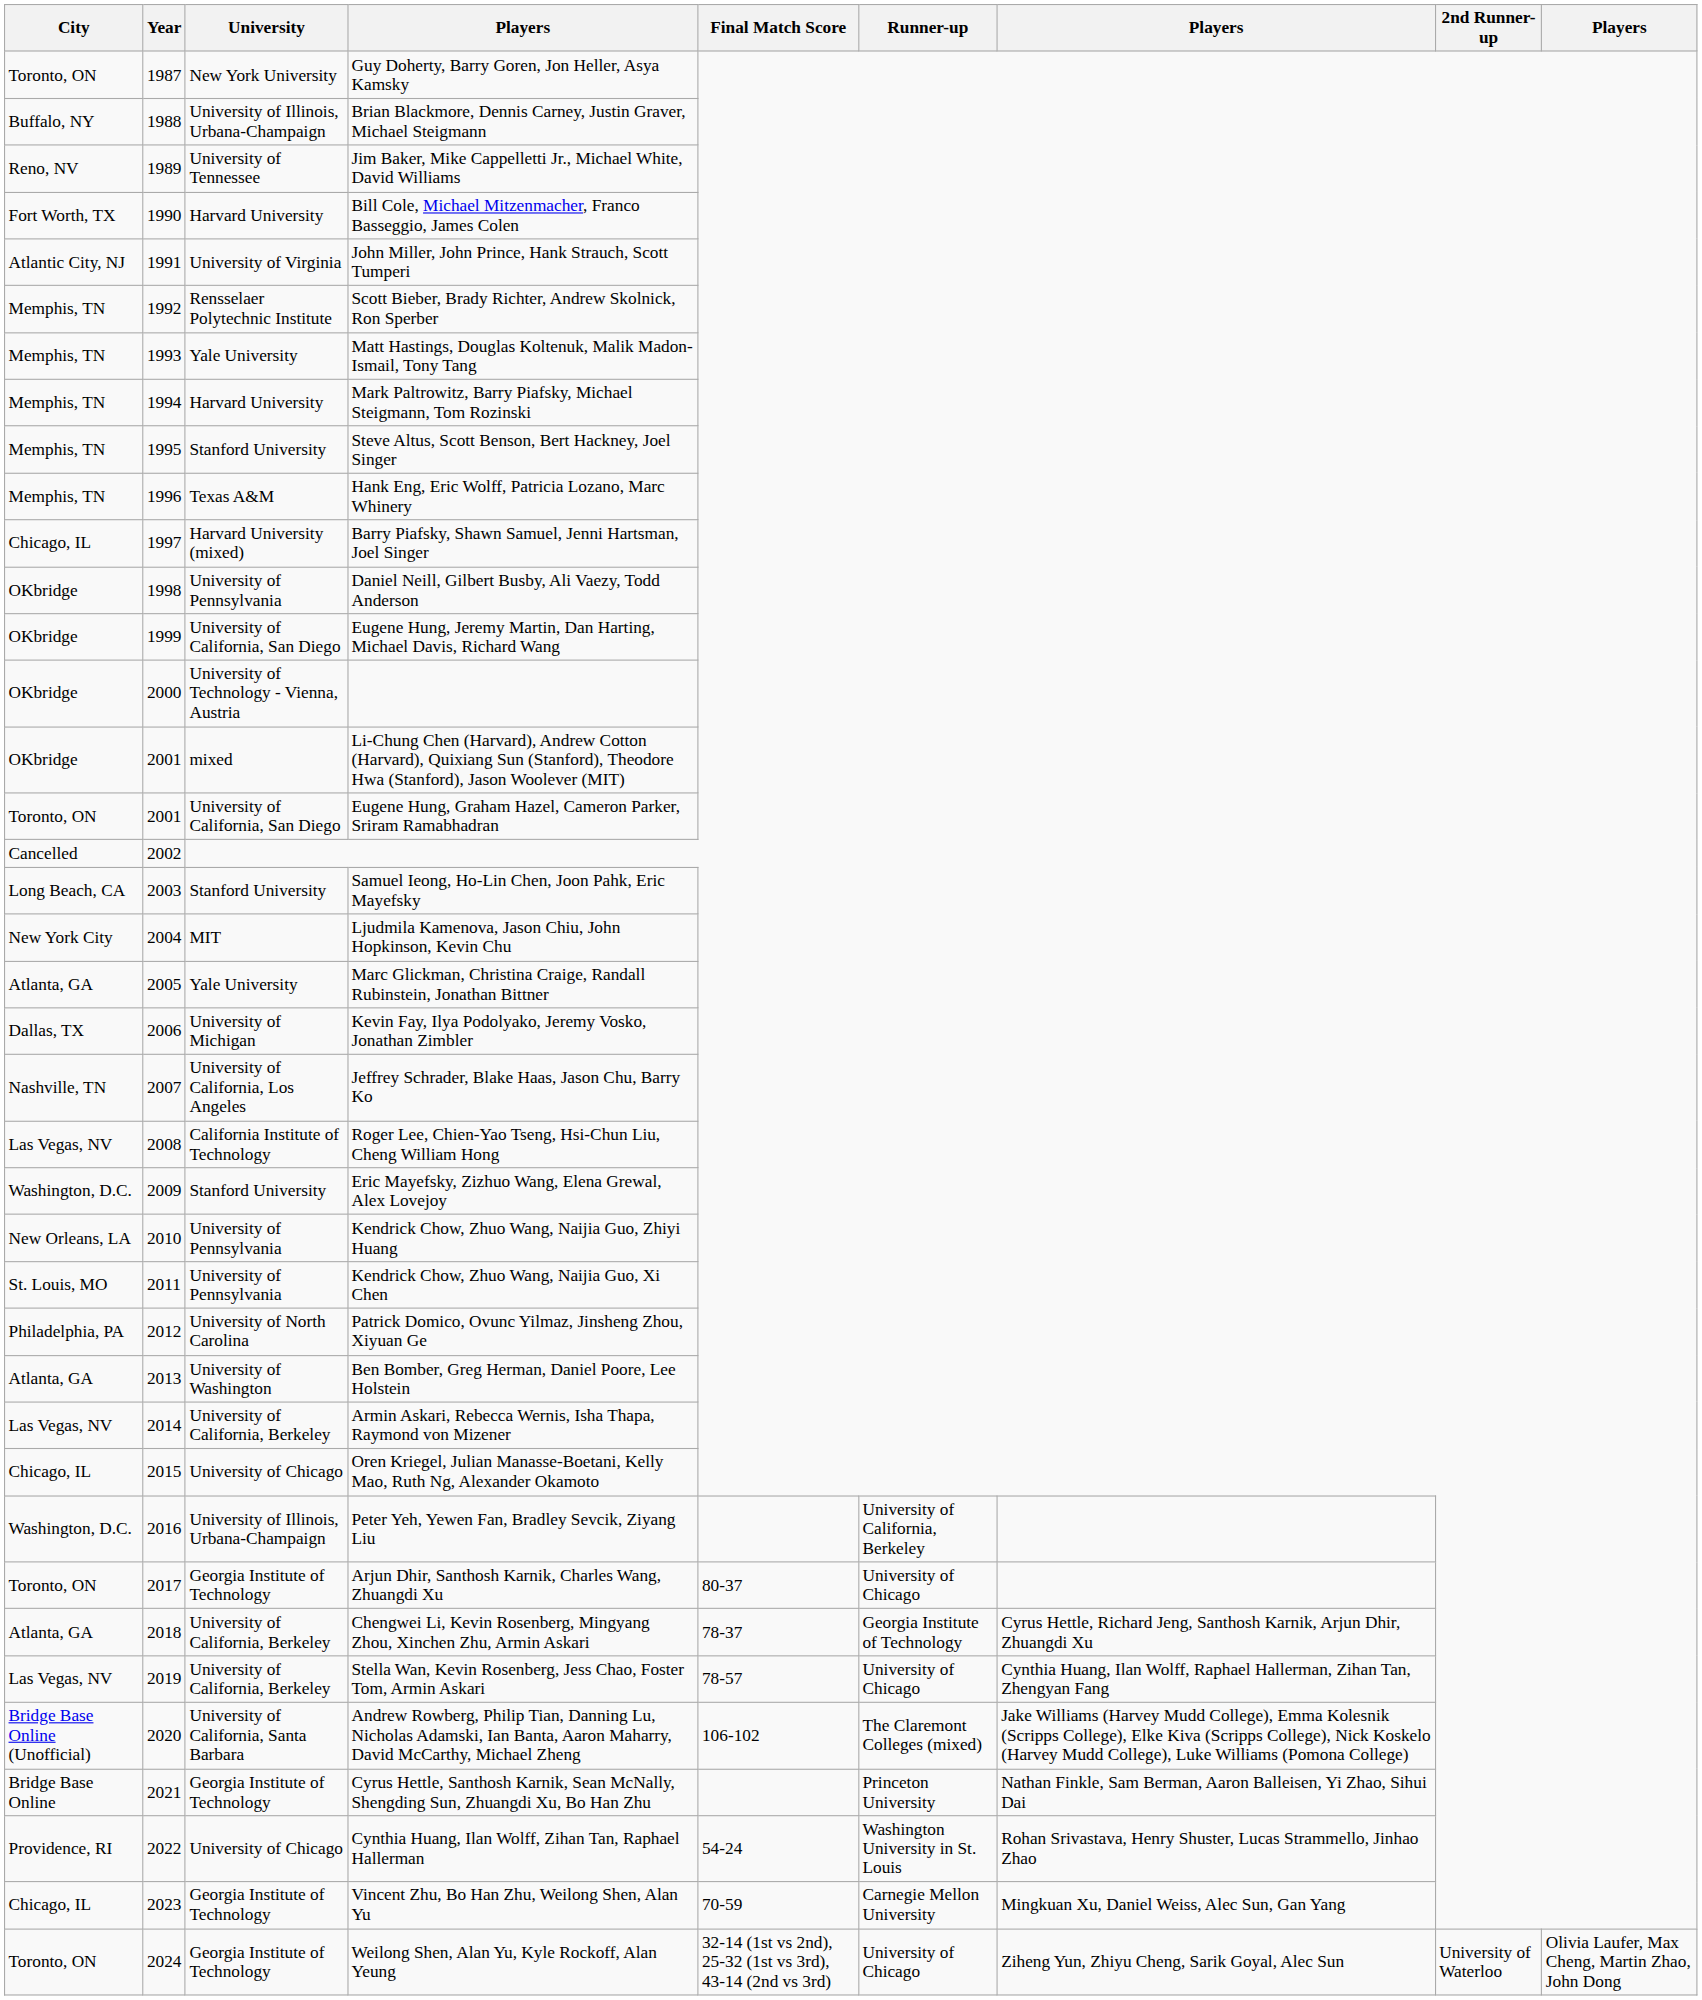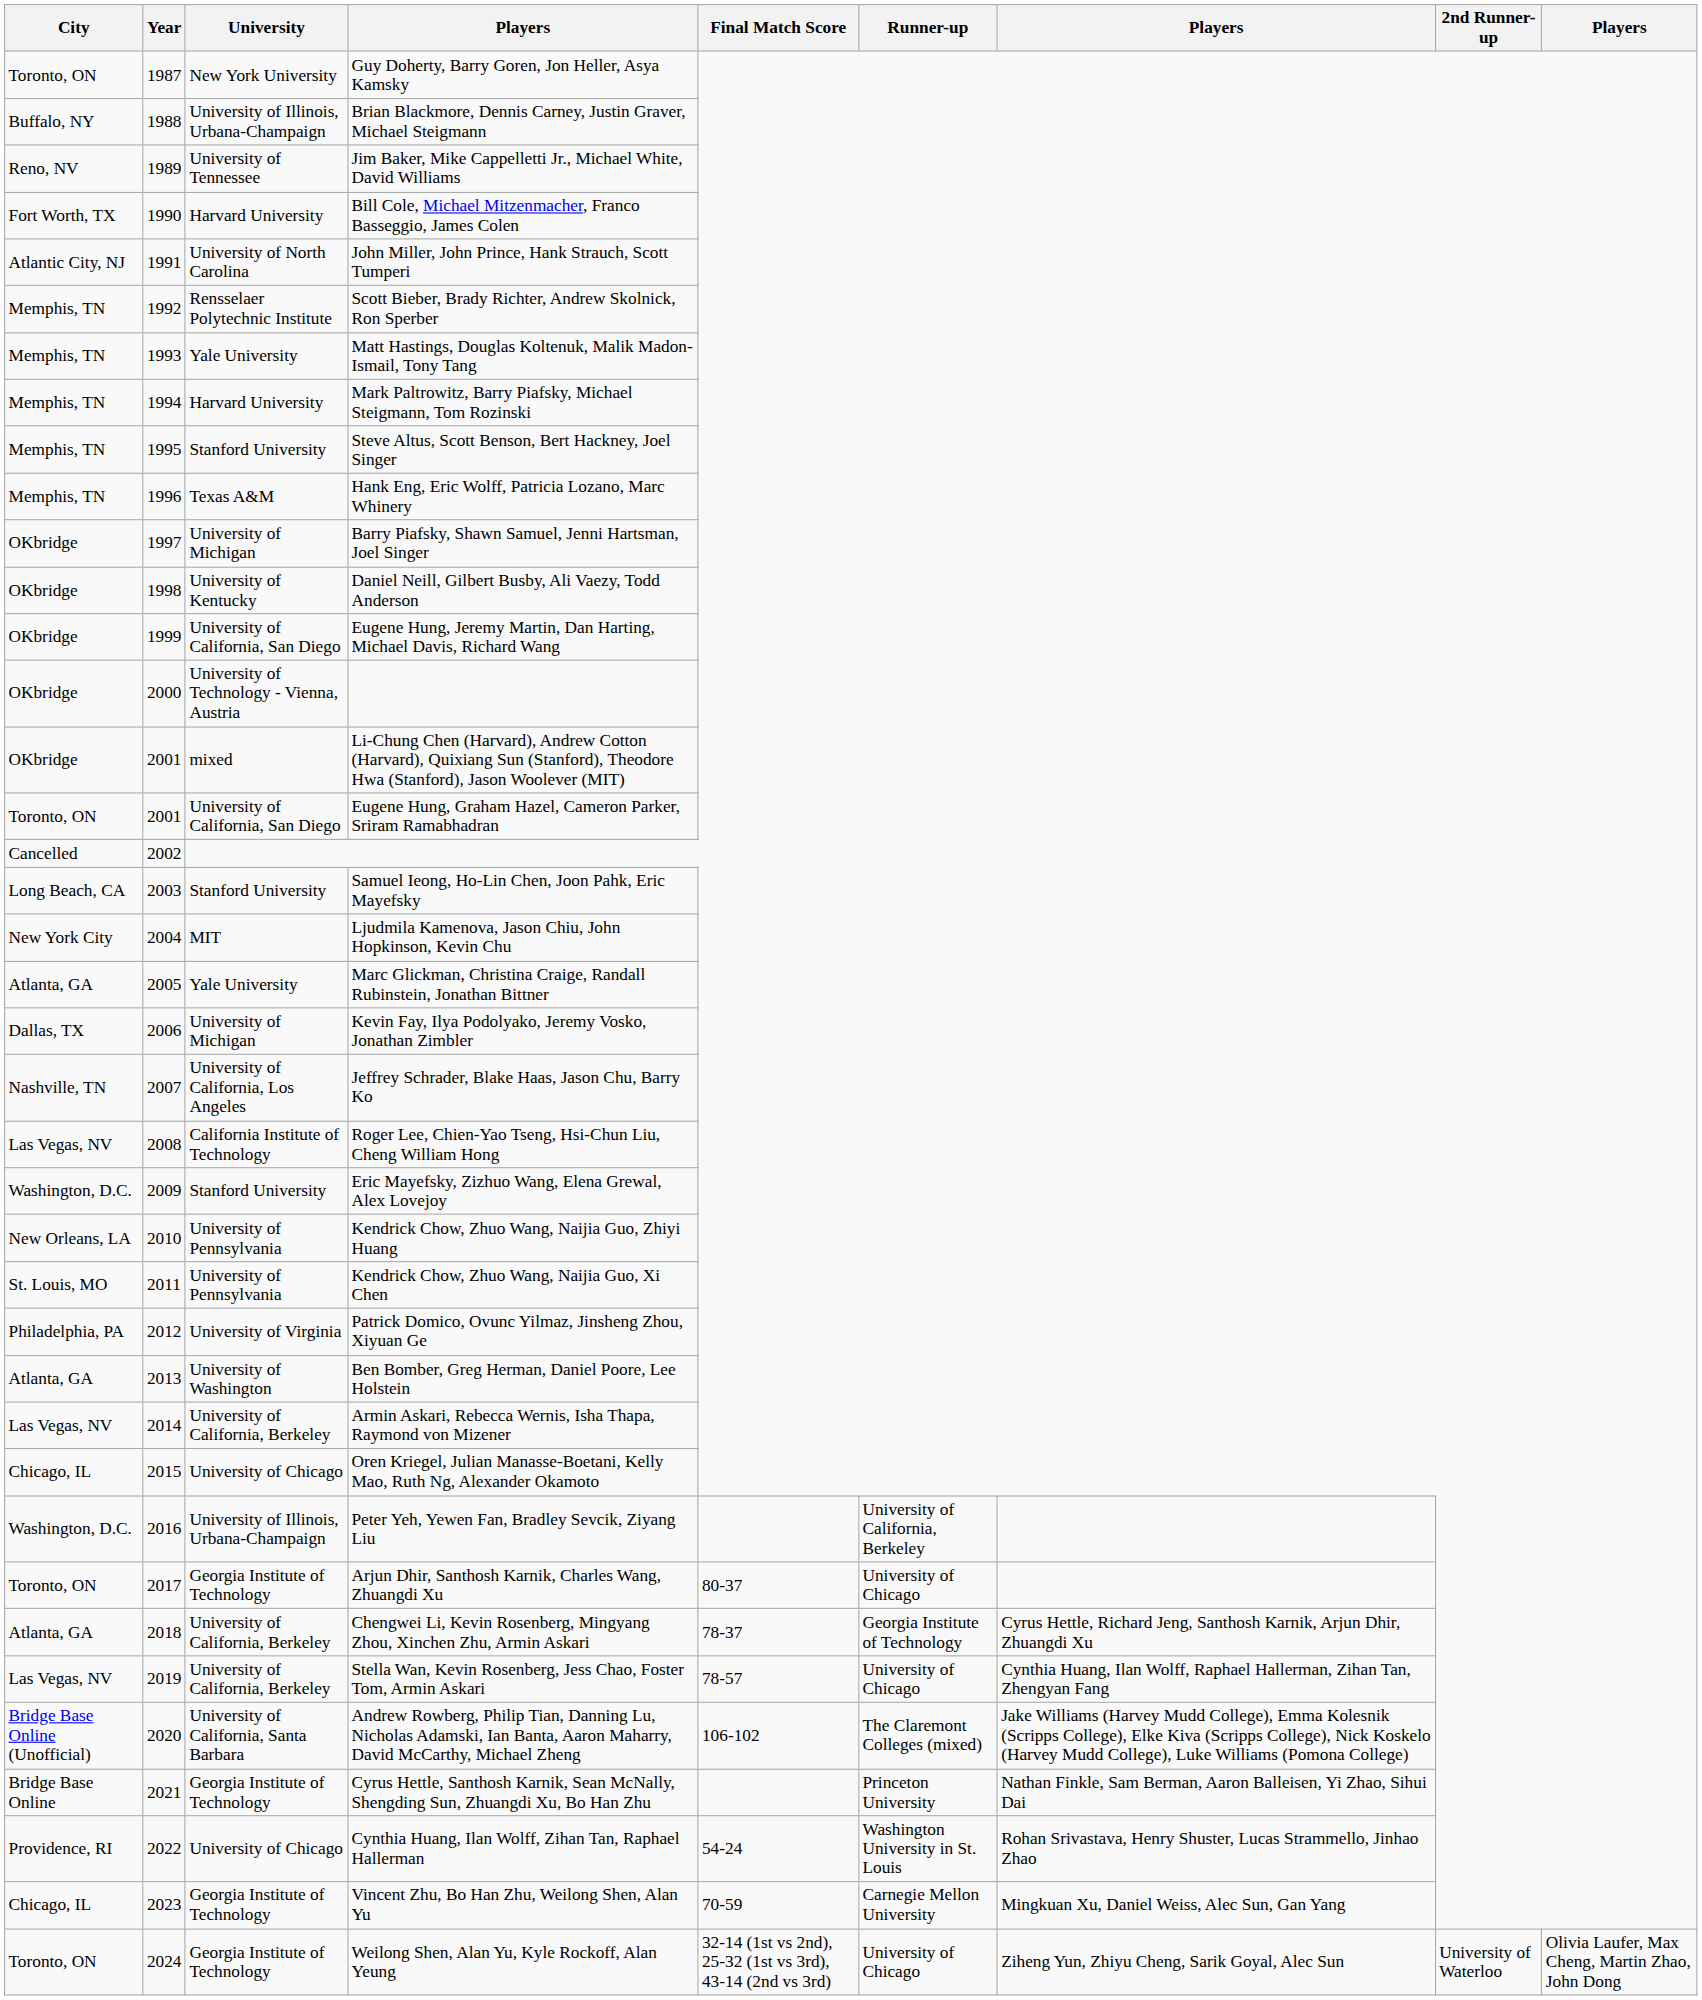 <table class="wikitable sortable">
 <tr>
 <th>City</th>
 <th>Year</th>
 <th>University</th>
 <th>Players</th>
 <th>Final Match Score</th>
 <th>Runner-up</th>
 <th>Players</th>
 <th>2nd Runner-up</th>
 <th>Players</th>
 </tr>
 <tr>
 <td>Toronto, ON</td>
 <td>1987</td>
 <td>New York University</td>
 <td>Guy Doherty, Barry Goren, Jon Heller, Asya Kamsky</td>
 </tr>
 <tr>
 <td>Buffalo, NY</td>
 <td>1988</td>
 <td>University of Illinois, Urbana-Champaign</td>
 <td>Brian Blackmore, Dennis Carney, Justin Graver, Michael Steigmann</td>
 </tr>
 <tr>
 <td>Reno, NV</td>
 <td>1989</td>
 <td>University of Tennessee</td>
 <td>Jim Baker, Mike Cappelletti Jr., Michael White, David Williams</td>
 </tr>
 <tr>
 <td>Fort Worth, TX</td>
 <td>1990</td>
 <td>Harvard University</td>
 <td>Bill Cole, <a href='#'>Michael Mitzenmacher</a>, Franco Basseggio, James Colen</td>
 </tr>
 <tr>
 <td>Atlantic City, NJ</td>
 <td>1991</td>
-<td>University of Virginia</td>
+<td>University of North Carolina</td>
 <td>John Miller, John Prince, Hank Strauch, Scott Tumperi</td>
 </tr>
 <tr>
 <td>Memphis, TN</td>
 <td>1992</td>
 <td>Rensselaer Polytechnic Institute</td>
 <td>Scott Bieber, Brady Richter, Andrew Skolnick, Ron Sperber</td>
 </tr>
 <tr>
 <td>Memphis, TN</td>
 <td>1993</td>
 <td>Yale University</td>
 <td>Matt Hastings, Douglas Koltenuk, Malik Madon-Ismail, Tony Tang</td>
 </tr>
 <tr>
 <td>Memphis, TN</td>
 <td>1994</td>
 <td>Harvard University</td>
 <td>Mark Paltrowitz, Barry Piafsky, Michael Steigmann, Tom Rozinski</td>
 </tr>
 <tr>
 <td>Memphis, TN</td>
 <td>1995</td>
 <td>Stanford University</td>
 <td>Steve Altus, Scott Benson, Bert Hackney, Joel Singer</td>
 </tr>
 <tr>
 <td>Memphis, TN</td>
 <td>1996</td>
 <td>Texas A&M</td>
 <td>Hank Eng, Eric Wolff, Patricia Lozano, Marc Whinery</td>
 </tr>
 <tr>
-<td>Chicago, IL</td>
+<td>OKbridge</td>
 <td>1997</td>
-<td>Harvard University (mixed)</td>
+<td>University of Michigan</td>
 <td>Barry Piafsky, Shawn Samuel, Jenni Hartsman, Joel Singer</td>
 </tr>
 <tr>
 <td>OKbridge</td>
 <td>1998</td>
-<td>University of Pennsylvania</td>
+<td>University of Kentucky</td>
 <td>Daniel Neill, Gilbert Busby, Ali Vaezy, Todd Anderson</td>
 </tr>
 <tr>
 <td>OKbridge</td>
 <td>1999</td>
 <td>University of California, San Diego</td>
 <td>Eugene Hung, Jeremy Martin, Dan Harting, Michael Davis, Richard Wang</td>
 </tr>
 <tr>
 <td>OKbridge</td>
 <td>2000</td>
 <td>University of Technology - Vienna, Austria</td>
 <td></td>
 </tr>
 <tr>
 <td>OKbridge</td>
 <td>2001</td>
 <td>mixed</td>
 <td>Li-Chung Chen (Harvard), Andrew Cotton (Harvard), Quixiang Sun (Stanford), Theodore Hwa (Stanford), Jason Woolever (MIT)</td>
 </tr>
 <tr>
 <td>Toronto, ON</td>
 <td>2001</td>
 <td>University of California, San Diego</td>
 <td>Eugene Hung, Graham Hazel, Cameron Parker, Sriram Ramabhadran</td>
 </tr>
 <tr>
 <td>Cancelled</td>
 <td>2002</td>
 </tr>
 <tr>
 <td>Long Beach, CA</td>
 <td>2003</td>
 <td>Stanford University</td>
 <td>Samuel Ieong, Ho-Lin Chen, Joon Pahk, Eric Mayefsky</td>
 </tr>
 <tr>
 <td>New York City</td>
 <td>2004</td>
 <td>MIT</td>
 <td>Ljudmila Kamenova, Jason Chiu, John Hopkinson, Kevin Chu</td>
 </tr>
 <tr>
 <td>Atlanta, GA</td>
 <td>2005</td>
 <td>Yale University</td>
 <td>Marc Glickman, Christina Craige, Randall Rubinstein, Jonathan Bittner</td>
 </tr>
 <tr>
 <td>Dallas, TX</td>
 <td>2006</td>
 <td>University of Michigan</td>
 <td>Kevin Fay, Ilya Podolyako, Jeremy Vosko, Jonathan Zimbler</td>
 </tr>
 <tr>
 <td>Nashville, TN</td>
 <td>2007</td>
 <td>University of California, Los Angeles</td>
 <td>Jeffrey Schrader, Blake Haas, Jason Chu, Barry Ko</td>
 </tr>
 <tr>
 <td>Las Vegas, NV</td>
 <td>2008</td>
 <td>California Institute of Technology</td>
 <td>Roger Lee, Chien-Yao Tseng, Hsi-Chun Liu, Cheng William Hong</td>
 </tr>
 <tr>
 <td>Washington, D.C.</td>
 <td>2009</td>
 <td>Stanford University</td>
 <td>Eric Mayefsky, Zizhuo Wang, Elena Grewal, Alex Lovejoy</td>
 </tr>
 <tr>
 <td>New Orleans, LA</td>
 <td>2010</td>
 <td>University of Pennsylvania</td>
 <td>Kendrick Chow, Zhuo Wang, Naijia Guo, Zhiyi Huang</td>
 </tr>
 <tr>
 <td>St. Louis, MO</td>
 <td>2011</td>
 <td>University of Pennsylvania</td>
 <td>Kendrick Chow, Zhuo Wang, Naijia Guo, Xi Chen</td>
 </tr>
 <tr>
 <td>Philadelphia, PA</td>
 <td>2012</td>
-<td>University of North Carolina</td>
+<td>University of Virginia</td>
 <td>Patrick Domico, Ovunc Yilmaz, Jinsheng Zhou, Xiyuan Ge</td>
 </tr>
 <tr>
 <td>Atlanta, GA</td>
 <td>2013</td>
 <td>University of Washington</td>
 <td>Ben Bomber, Greg Herman, Daniel Poore, Lee Holstein</td>
 </tr>
 <tr>
 <td>Las Vegas, NV</td>
 <td>2014</td>
 <td>University of California, Berkeley</td>
 <td>Armin Askari, Rebecca Wernis, Isha Thapa, Raymond von Mizener</td>
 </tr>
 <tr>
 <td>Chicago, IL</td>
 <td>2015</td>
 <td>University of Chicago</td>
 <td>Oren Kriegel, Julian Manasse-Boetani, Kelly Mao, Ruth Ng, Alexander Okamoto</td>
 </tr>
 <tr>
 <td>Washington, D.C.</td>
 <td>2016</td>
 <td>University of Illinois, Urbana-Champaign</td>
 <td>Peter Yeh, Yewen Fan, Bradley Sevcik, Ziyang Liu</td>
 <td></td>
 <td>University of California, Berkeley</td>
 <td></td>
 </tr>
 <tr>
 <td>Toronto, ON</td>
 <td>2017</td>
 <td>Georgia Institute of Technology</td>
 <td>Arjun Dhir, Santhosh Karnik, Charles Wang, Zhuangdi Xu</td>
 <td>80-37</td>
 <td>University of Chicago</td>
 <td></td>
 </tr>
 <tr>
 <td>Atlanta, GA</td>
 <td>2018</td>
 <td>University of California, Berkeley</td>
 <td>Chengwei Li, Kevin Rosenberg, Mingyang Zhou, Xinchen Zhu, Armin Askari</td>
 <td>78-37</td>
 <td>Georgia Institute of Technology</td>
 <td>Cyrus Hettle, Richard Jeng, Santhosh Karnik, Arjun Dhir, Zhuangdi Xu</td>
 </tr>
 <tr>
 <td>Las Vegas, NV</td>
 <td>2019</td>
 <td>University of California, Berkeley</td>
 <td>Stella Wan, Kevin Rosenberg, Jess Chao, Foster Tom, Armin Askari</td>
 <td>78-57</td>
 <td>University of Chicago</td>
 <td>Cynthia Huang, Ilan Wolff, Raphael Hallerman, Zihan Tan, Zhengyan Fang</td>
 </tr>
 <tr>
 <td><a href='#'>Bridge Base Online</a> (Unofficial)</td>
 <td>2020</td>
 <td>University of California, Santa Barbara</td>
 <td>Andrew Rowberg, Philip Tian, Danning Lu, Nicholas Adamski, Ian Banta, Aaron Maharry, David McCarthy, Michael Zheng</td>
 <td>106-102</td>
 <td>The Claremont Colleges (mixed)</td>
 <td>Jake Williams (Harvey Mudd College), Emma Kolesnik (Scripps College), Elke Kiva (Scripps College), Nick Koskelo (Harvey Mudd College), Luke Williams (Pomona College)</td>
 </tr>
 <tr>
 <td>Bridge Base Online</td>
 <td>2021</td>
 <td>Georgia Institute of Technology</td>
 <td>Cyrus Hettle, Santhosh Karnik, Sean McNally, Shengding Sun, Zhuangdi Xu, Bo Han Zhu</td>
 <td></td>
 <td>Princeton University</td>
 <td>Nathan Finkle, Sam Berman, Aaron Balleisen, Yi Zhao, Sihui Dai</td>
 </tr>
 <tr>
 <td>Providence, RI</td>
 <td>2022</td>
 <td>University of Chicago</td>
 <td>Cynthia Huang, Ilan Wolff, Zihan Tan, Raphael Hallerman</td>
 <td>54-24</td>
 <td>Washington University in St. Louis</td>
 <td>Rohan Srivastava, Henry Shuster, Lucas Strammello, Jinhao Zhao</td>
 </tr>
 <tr>
 <td>Chicago, IL</td>
 <td>2023</td>
 <td>Georgia Institute of Technology</td>
 <td>Vincent Zhu, Bo Han Zhu, Weilong Shen, Alan Yu</td>
 <td>70-59</td>
 <td>Carnegie Mellon University</td>
 <td>Mingkuan Xu, Daniel Weiss, Alec Sun, Gan Yang</td>
 </tr>
 <tr>
 <td>Toronto, ON</td>
 <td>2024</td>
 <td>Georgia Institute of Technology</td>
 <td>Weilong Shen, Alan Yu, Kyle Rockoff, Alan Yeung</td>
 <td>32-14 (1st vs 2nd), 25-32 (1st vs 3rd), 43-14 (2nd vs 3rd)</td>
 <td>University of Chicago</td>
 <td>Ziheng Yun, Zhiyu Cheng, Sarik Goyal, Alec Sun</td>
 <td>University of Waterloo</td>
 <td>Olivia Laufer, Max Cheng, Martin Zhao, John Dong</td>
 </tr>
 </table>
